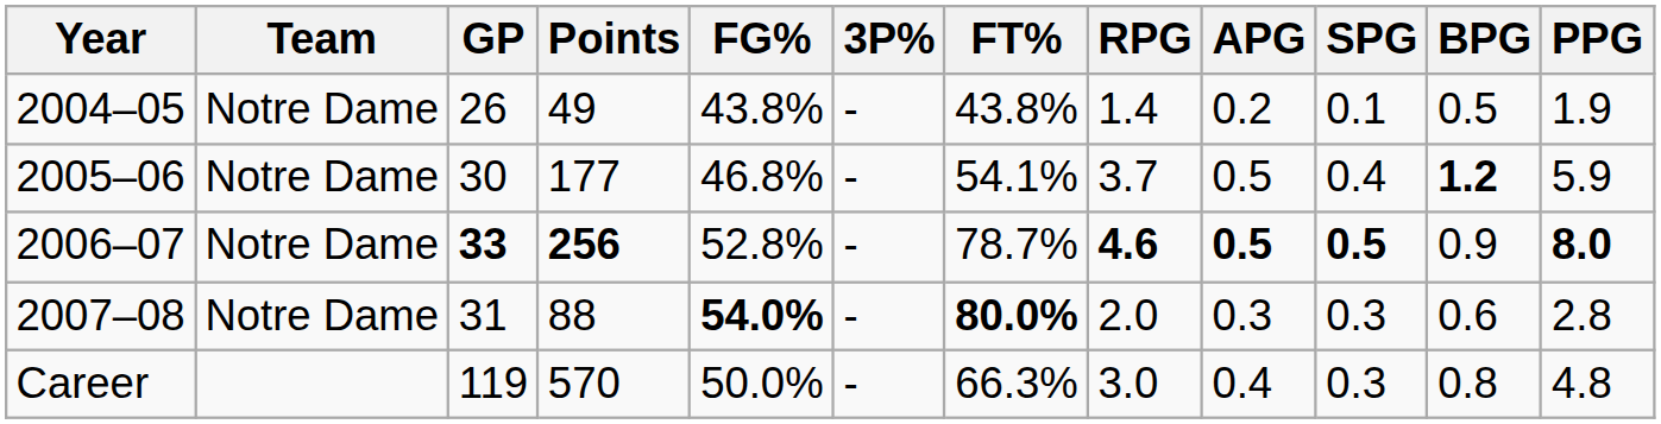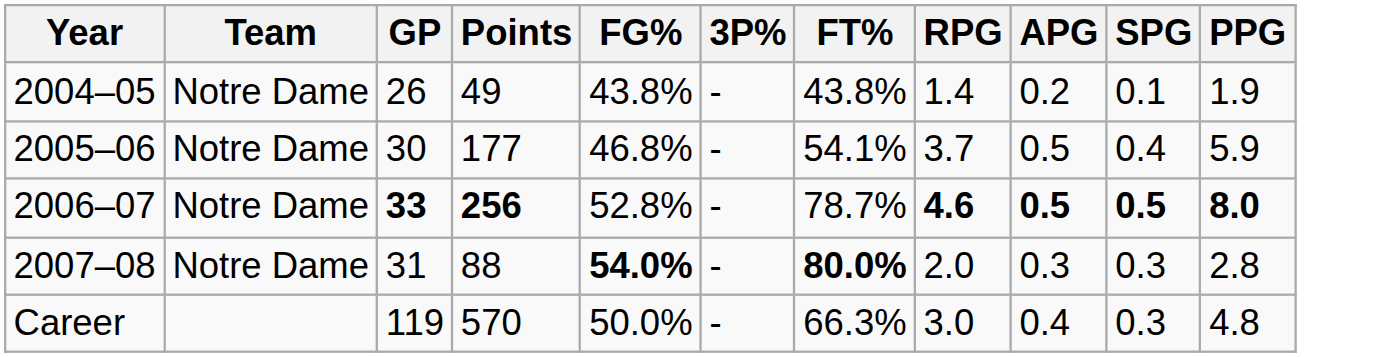 <table class="wikitable">
 <tr>
 <th>Year</th>
 <th>Team</th>
 <th>GP</th>
 <th>Points</th>
 <th>FG%</th>
 <th>3P%</th>
 <th>FT%</th>
 <th>RPG</th>
 <th>APG</th>
 <th>SPG</th>
-<th>BPG</th>
 <th>PPG</th>
 </tr>
 <tr>
 <td>2004–05</td>
 <td>Notre Dame</td>
 <td>26</td>
 <td>49</td>
 <td>43.8%</td>
 <td>-</td>
 <td>43.8%</td>
 <td>1.4</td>
 <td>0.2</td>
 <td>0.1</td>
-<td>0.5</td>
 <td>1.9</td>
 </tr>
 <tr>
 <td>2005–06</td>
 <td>Notre Dame</td>
 <td>30</td>
 <td>177</td>
 <td>46.8%</td>
 <td>-</td>
 <td>54.1%</td>
 <td>3.7</td>
 <td>0.5</td>
 <td>0.4</td>
-<td><strong>1.2</strong></td>
 <td>5.9</td>
 </tr>
 <tr>
 <td>2006–07</td>
 <td>Notre Dame</td>
 <td><strong>33</strong></td>
 <td><strong>256</strong></td>
 <td>52.8%</td>
 <td>-</td>
 <td>78.7%</td>
 <td><strong>4.6</strong></td>
 <td><strong>0.5</strong></td>
 <td><strong>0.5</strong></td>
-<td>0.9</td>
 <td><strong>8.0</strong></td>
 </tr>
 <tr>
 <td>2007–08</td>
 <td>Notre Dame</td>
 <td>31</td>
 <td>88</td>
 <td><strong>54.0%</strong></td>
 <td>-</td>
 <td><strong>80.0%</strong></td>
 <td>2.0</td>
 <td>0.3</td>
 <td>0.3</td>
-<td>0.6</td>
 <td>2.8</td>
 </tr>
 <tr>
 <td>Career</td>
 <td></td>
 <td>119</td>
 <td>570</td>
 <td>50.0%</td>
 <td>-</td>
 <td>66.3%</td>
 <td>3.0</td>
 <td>0.4</td>
 <td>0.3</td>
-<td>0.8</td>
 <td>4.8</td>
 </tr>
 </table>
